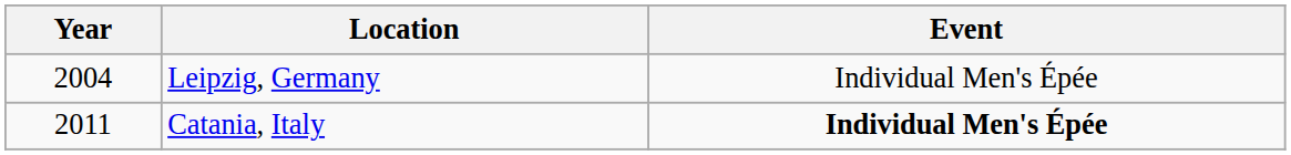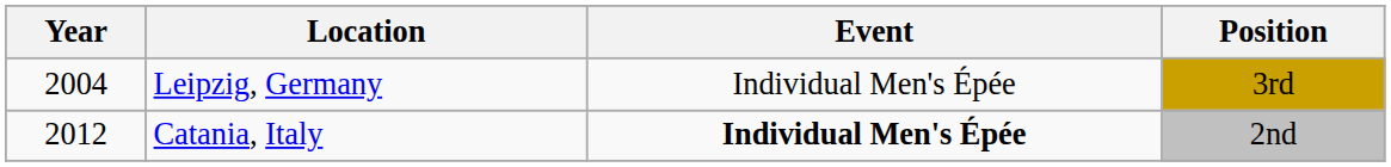 <table class="wikitable" width="50%" style="font-size:90%; text-align:center;">
 <tr>
 <th>Year</th>
 <th>Location</th>
 <th>Event</th>
+<th>Position</th>
 </tr>
 <tr>
 <td>2004</td>
 <td rowspan="1" align="left"> <a href='#'>Leipzig</a>, <a href='#'>Germany</a></td>
 <td>Individual Men's Épée</td>
+<td bgcolor="caramel">3rd</td>
 </tr>
 <tr>
-<td>2011</td>
+<td>2012</td>
 <td rowspan="1" align="left"> <a href='#'>Catania</a>, <a href='#'>Italy</a></td>
 <td><strong>Individual Men's Épée</strong></td>
+<td bgcolor="silver">2nd</td>
 </tr>
 </table>
